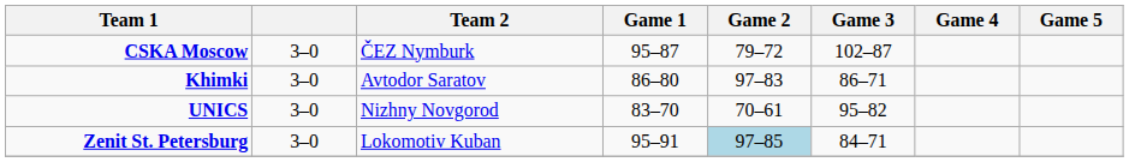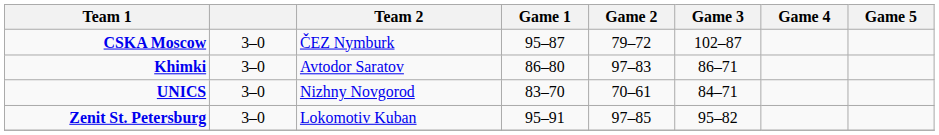 <table class=wikitable style="text-align:center">
 <tr>
 <th width=200>Team 1</th>
 <th width=80></th>
 <th width=200>Team 2</th>
 <th width=80>Game 1</th>
 <th width=80>Game 2</th>
 <th width=80>Game 3</th>
 <th width=80>Game 4</th>
 <th width=80>Game 5</th>
 </tr>
 <tr>
 <td align=right><strong><a href='#'>CSKA Moscow</a></strong> </td>
 <td>3–0</td>
 <td align=left> <a href='#'>ČEZ Nymburk</a></td>
 <td>95–87</td>
 <td>79–72</td>
 <td>102–87</td>
 <td></td>
 <td></td>
 </tr>
 <tr>
 <td align=right><strong><a href='#'>Khimki</a></strong> </td>
 <td>3–0</td>
 <td align=left> <a href='#'>Avtodor Saratov</a></td>
 <td>86–80</td>
 <td>97–83</td>
 <td>86–71</td>
 <td></td>
 <td></td>
 </tr>
 <tr>
 <td align=right><strong><a href='#'>UNICS</a></strong> </td>
 <td>3–0</td>
 <td align=left> <a href='#'>Nizhny Novgorod</a></td>
 <td>83–70</td>
 <td>70–61</td>
-<td>95–82</td>
+<td>84–71</td>
 <td></td>
 <td></td>
 </tr>
 <tr>
 <td align=right><strong><a href='#'>Zenit St. Petersburg</a></strong> </td>
 <td>3–0</td>
 <td align=left> <a href='#'>Lokomotiv Kuban</a></td>
 <td>95–91</td>
-<td style="background: lightblue;">97–85</td>
-<td>84–71</td>
+<td>97–85</td>
+<td>95–82</td>
 <td></td>
 <td></td>
 </tr>
 <tr>
 </tr>
 </table>
